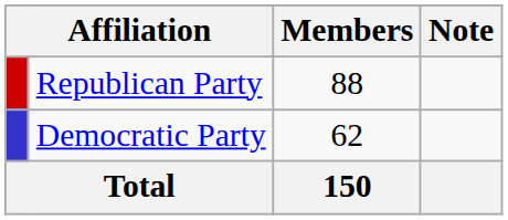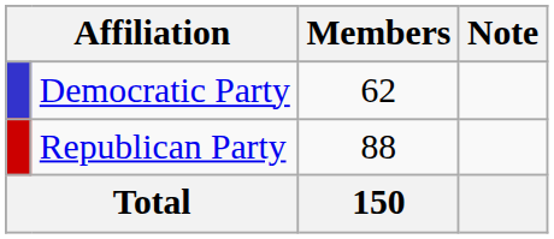 <table class="wikitable">
 <tr>
 <th colspan="2" align="center" valign="bottom">Affiliation</th>
 <th valign="bottom">Members</th>
 <th valign="bottom">Note</th>
+</tr>
+<tr>
+<td bgcolor="#3333CC"> </td>
+<td><a href='#'>Democratic Party</a></td>
+<td align="center">62</td>
+<td></td>
 </tr>
 <tr>
 <td bgcolor="#CC0000"> </td>
 <td><a href='#'>Republican Party</a></td>
 <td align="center">88</td>
 <td></td>
 </tr>
 <tr>
-<td bgcolor="#3333CC"> </td>
-<td><a href='#'>Democratic Party</a></td>
-<td align="center">62</td>
-<td></td>
-</tr>
-<tr>
 <th colspan="2" align="center"><strong>Total</strong></th>
 <th align="center"><strong>150</strong></th>
 <th></th>
 </tr>
 </table>
